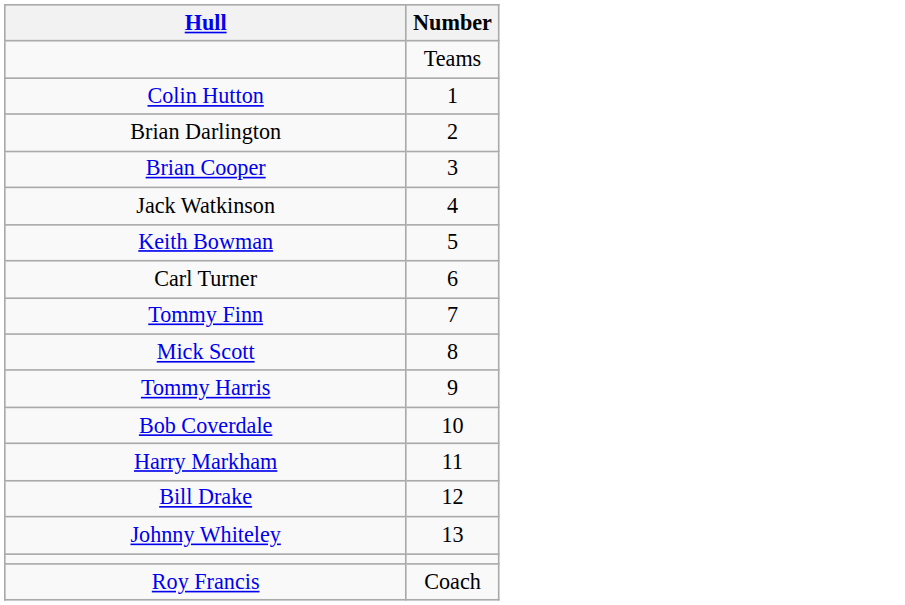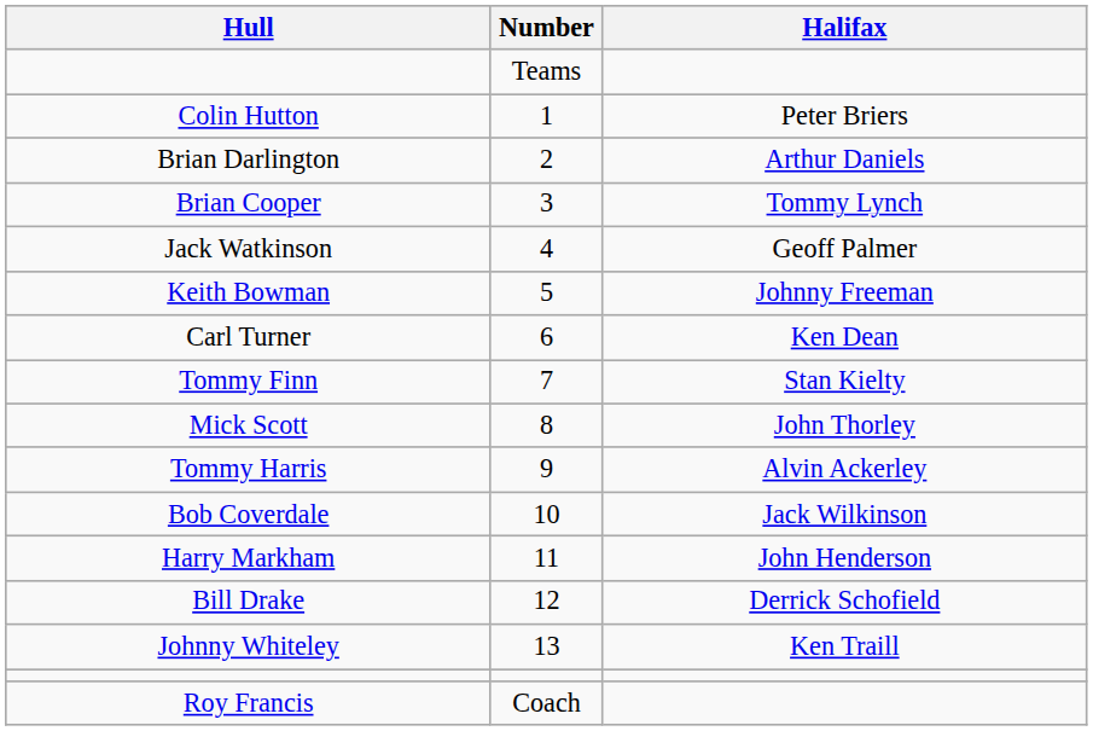 <table class="wikitable" style="text-align:center; font-size: 85%">
 <tr>
 <th width=240 abbr=winner><a href='#'>Hull</a></th>
 <th width=50 abbr="Number">Number</th>
+<th width=240 abbr=runner-up><a href='#'>Halifax</a></th>
 </tr>
 <tr>
 <td></td>
 <td>Teams</td>
+<td></td>
 </tr>
 <tr>
 <td><a href='#'>Colin Hutton</a></td>
 <td>1</td>
+<td>Peter Briers</td>
 </tr>
 <tr>
 <td>Brian Darlington</td>
 <td>2</td>
+<td><a href='#'>Arthur Daniels</a></td>
 </tr>
 <tr>
 <td><a href='#'>Brian Cooper</a></td>
 <td>3</td>
+<td><a href='#'>Tommy Lynch</a></td>
 </tr>
 <tr>
 <td>Jack Watkinson</td>
 <td>4</td>
+<td>Geoff Palmer</td>
 </tr>
 <tr>
 <td><a href='#'>Keith Bowman</a></td>
 <td>5</td>
+<td><a href='#'>Johnny Freeman</a></td>
 </tr>
 <tr>
 <td>Carl Turner</td>
 <td>6</td>
+<td><a href='#'>Ken Dean</a></td>
 </tr>
 <tr>
 <td><a href='#'>Tommy Finn</a></td>
 <td>7</td>
+<td><a href='#'>Stan Kielty</a></td>
 </tr>
 <tr>
 <td><a href='#'>Mick Scott</a></td>
 <td>8</td>
+<td><a href='#'>John Thorley</a></td>
 </tr>
 <tr>
 <td><a href='#'>Tommy Harris</a></td>
 <td>9</td>
+<td><a href='#'>Alvin Ackerley</a></td>
 </tr>
 <tr>
 <td><a href='#'>Bob Coverdale</a></td>
 <td>10</td>
+<td><a href='#'>Jack Wilkinson</a></td>
 </tr>
 <tr>
 <td><a href='#'>Harry Markham</a></td>
 <td>11</td>
+<td><a href='#'>John Henderson</a></td>
 </tr>
 <tr>
 <td><a href='#'>Bill Drake</a></td>
 <td>12</td>
+<td><a href='#'>Derrick Schofield</a></td>
 </tr>
 <tr>
 <td><a href='#'>Johnny Whiteley</a></td>
 <td>13</td>
+<td><a href='#'>Ken Traill</a></td>
 </tr>
 <tr>
+<td></td>
 <td></td>
 <td></td>
 </tr>
 <tr>
 <td><a href='#'>Roy Francis</a></td>
 <td>Coach</td>
+<td></td>
 </tr>
 </table>
